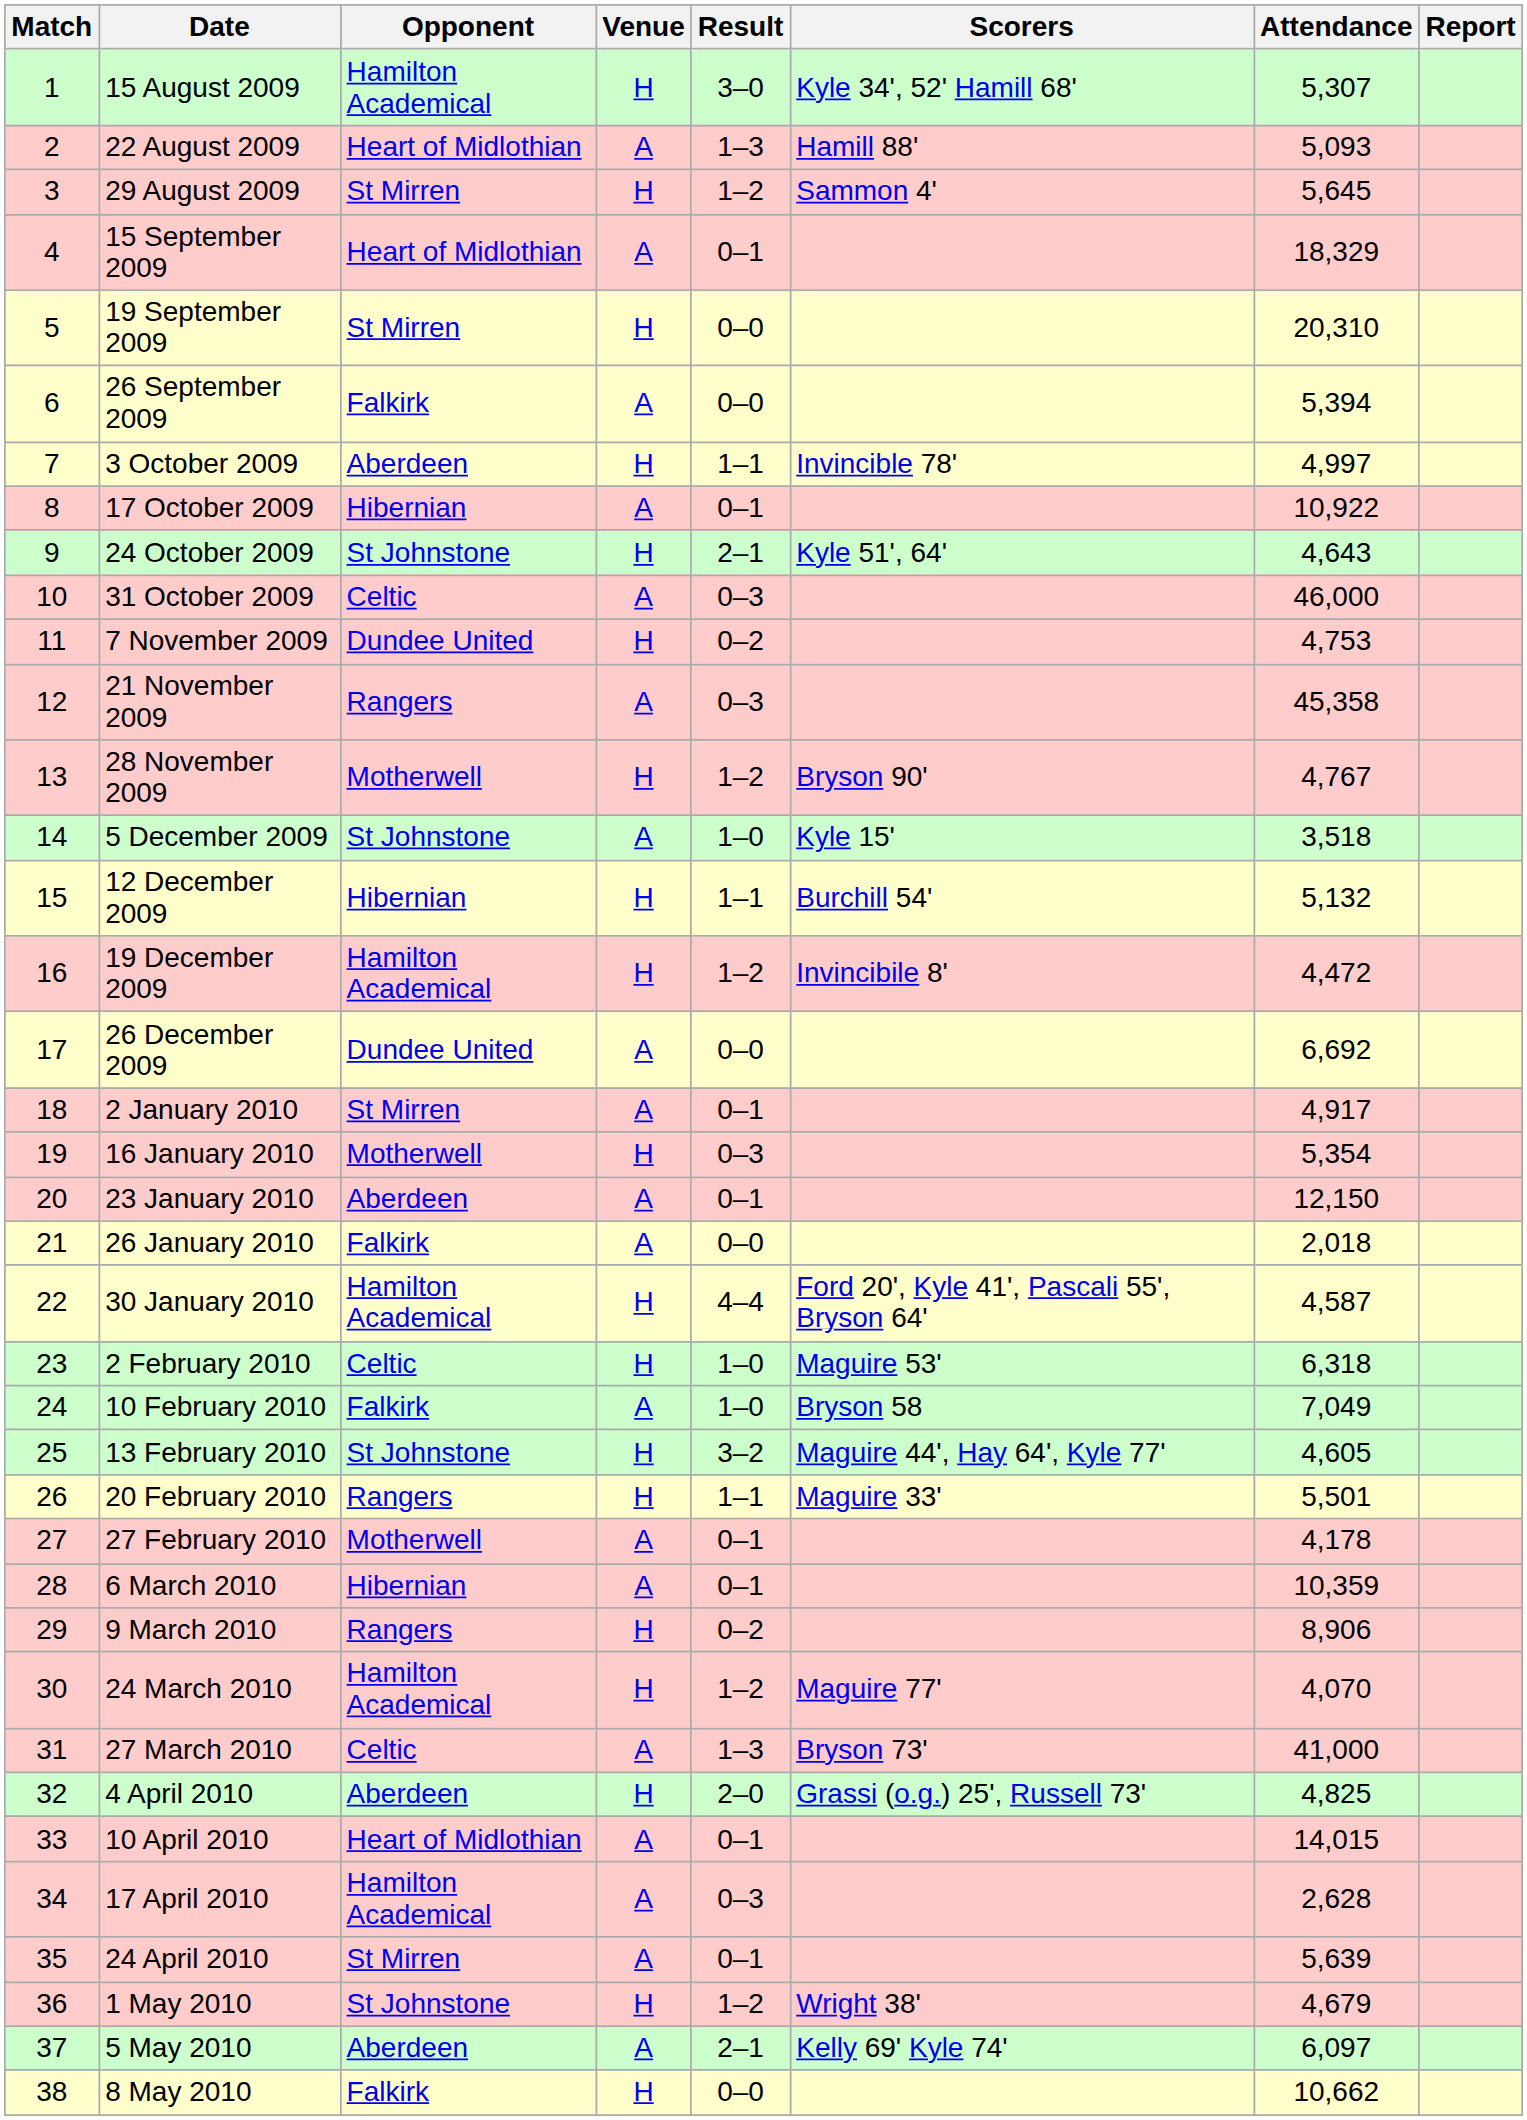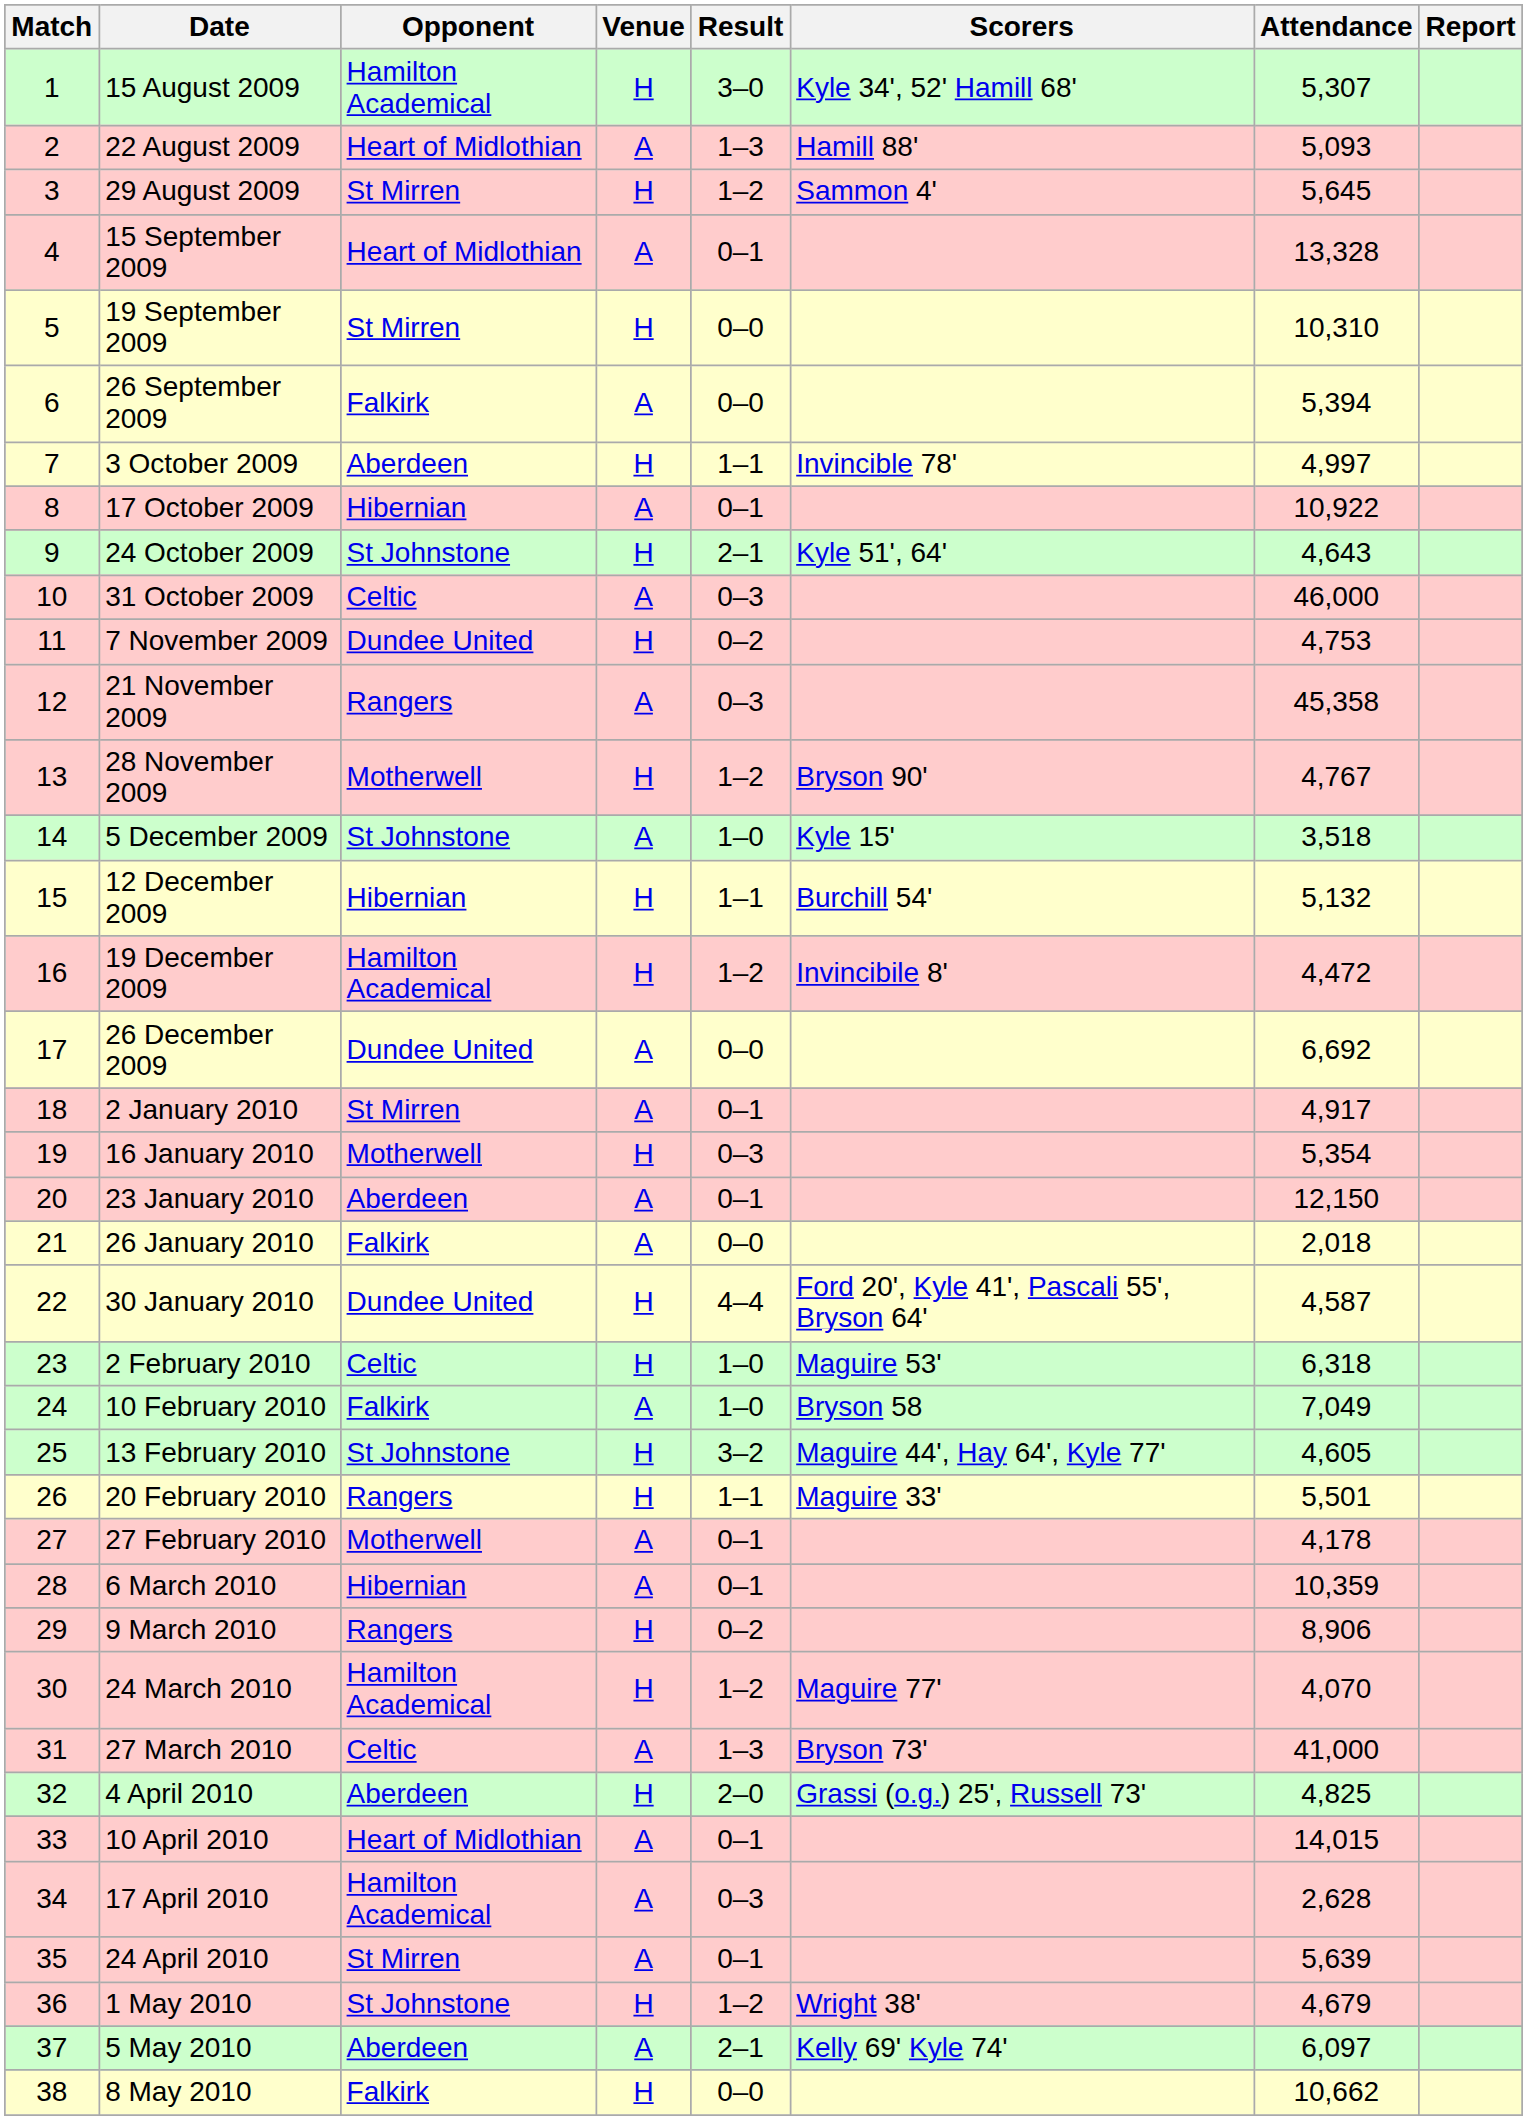 <table class="wikitable" style="text-align:center">
 <tr>
 <th>Match</th>
 <th>Date</th>
 <th>Opponent</th>
 <th>Venue</th>
 <th>Result</th>
 <th>Scorers</th>
 <th>Attendance</th>
 <th>Report</th>
 </tr>
 <tr bgcolor=#CCFFCC>
 <td>1</td>
 <td align=left>15 August 2009</td>
 <td align=left><a href='#'>Hamilton Academical</a></td>
 <td><a href='#'>H</a></td>
 <td>3–0</td>
 <td align=left><a href='#'>Kyle</a> 34', 52' <a href='#'>Hamill</a> 68'</td>
 <td>5,307</td>
 <td></td>
 </tr>
 <tr bgcolor=#FFCCCC>
 <td>2</td>
 <td align=left>22 August 2009</td>
 <td align=left><a href='#'>Heart of Midlothian</a></td>
 <td><a href='#'>A</a></td>
 <td>1–3</td>
 <td align=left><a href='#'>Hamill</a> 88'</td>
 <td>5,093</td>
 <td></td>
 </tr>
 <tr bgcolor=#FFCCCC>
 <td>3</td>
 <td align=left>29 August 2009</td>
 <td align=left><a href='#'>St Mirren</a></td>
 <td><a href='#'>H</a></td>
 <td>1–2</td>
 <td align=left><a href='#'>Sammon</a> 4'</td>
 <td>5,645</td>
 <td></td>
 </tr>
 <tr bgcolor=#FFCCCC>
 <td>4</td>
 <td align=left>15 September 2009</td>
 <td align=left><a href='#'>Heart of Midlothian</a></td>
 <td><a href='#'>A</a></td>
 <td>0–1</td>
 <td align=left></td>
-<td>18,329</td>
+<td>13,328</td>
 <td></td>
 </tr>
 <tr bgcolor=#FFFFCC>
 <td>5</td>
 <td align=left>19 September 2009</td>
 <td align=left><a href='#'>St Mirren</a></td>
 <td><a href='#'>H</a></td>
 <td>0–0</td>
 <td align=left></td>
-<td>20,310</td>
+<td>10,310</td>
 <td></td>
 </tr>
 <tr bgcolor=#FFFFCC>
 <td>6</td>
 <td align=left>26 September 2009</td>
 <td align=left><a href='#'>Falkirk</a></td>
 <td><a href='#'>A</a></td>
 <td>0–0</td>
 <td align=left></td>
 <td>5,394</td>
 <td></td>
 </tr>
 <tr bgcolor=#FFFFCC>
 <td>7</td>
 <td align=left>3 October 2009</td>
 <td align=left><a href='#'>Aberdeen</a></td>
 <td><a href='#'>H</a></td>
 <td>1–1</td>
 <td align=left><a href='#'>Invincible</a> 78'</td>
 <td>4,997</td>
 <td></td>
 </tr>
 <tr bgcolor=#FFCCCC>
 <td>8</td>
 <td align=left>17 October 2009</td>
 <td align=left><a href='#'>Hibernian</a></td>
 <td><a href='#'>A</a></td>
 <td>0–1</td>
 <td align=left></td>
 <td>10,922</td>
 <td></td>
 </tr>
 <tr bgcolor=#CCFFCC>
 <td>9</td>
 <td align=left>24 October 2009</td>
 <td align=left><a href='#'>St Johnstone</a></td>
 <td><a href='#'>H</a></td>
 <td>2–1</td>
 <td align=left><a href='#'>Kyle</a> 51', 64'</td>
 <td>4,643</td>
 <td></td>
 </tr>
 <tr bgcolor=#FFCCCC>
 <td>10</td>
 <td align=left>31 October 2009</td>
 <td align=left><a href='#'>Celtic</a></td>
 <td><a href='#'>A</a></td>
 <td>0–3</td>
 <td align=left></td>
 <td>46,000</td>
 <td></td>
 </tr>
 <tr bgcolor=#FFCCCC>
 <td>11</td>
 <td align=left>7 November 2009</td>
 <td align=left><a href='#'>Dundee United</a></td>
 <td><a href='#'>H</a></td>
 <td>0–2</td>
 <td align=left></td>
 <td>4,753</td>
 <td></td>
 </tr>
 <tr bgcolor=#FFCCCC>
 <td>12</td>
 <td align=left>21 November 2009</td>
 <td align=left><a href='#'>Rangers</a></td>
 <td><a href='#'>A</a></td>
 <td>0–3</td>
 <td align=left></td>
 <td>45,358</td>
 <td></td>
 </tr>
 <tr bgcolor=#FFCCCC>
 <td>13</td>
 <td align=left>28 November 2009</td>
 <td align=left><a href='#'>Motherwell</a></td>
 <td><a href='#'>H</a></td>
 <td>1–2</td>
 <td align=left><a href='#'>Bryson</a> 90'</td>
 <td>4,767</td>
 <td></td>
 </tr>
 <tr bgcolor=#CCFFCC>
 <td>14</td>
 <td align=left>5 December 2009</td>
 <td align=left><a href='#'>St Johnstone</a></td>
 <td><a href='#'>A</a></td>
 <td>1–0</td>
 <td align=left><a href='#'>Kyle</a> 15'</td>
 <td>3,518</td>
 <td></td>
 </tr>
 <tr bgcolor=#FFFFCC>
 <td>15</td>
 <td align=left>12 December 2009</td>
 <td align=left><a href='#'>Hibernian</a></td>
 <td><a href='#'>H</a></td>
 <td>1–1</td>
 <td align=left><a href='#'>Burchill</a> 54'</td>
 <td>5,132</td>
 <td></td>
 </tr>
 <tr bgcolor=#FFCCCC>
 <td>16</td>
 <td align=left>19 December 2009</td>
 <td align=left><a href='#'>Hamilton Academical</a></td>
 <td><a href='#'>H</a></td>
 <td>1–2</td>
 <td align=left><a href='#'>Invincibile</a> 8'</td>
 <td>4,472</td>
 <td></td>
 </tr>
 <tr bgcolor=#FFFFCC>
 <td>17</td>
 <td align=left>26 December 2009</td>
 <td align=left><a href='#'>Dundee United</a></td>
 <td><a href='#'>A</a></td>
 <td>0–0</td>
 <td align=left></td>
 <td>6,692</td>
 <td></td>
 </tr>
 <tr bgcolor=#FFCCCC>
 <td>18</td>
 <td align=left>2 January 2010</td>
 <td align=left><a href='#'>St Mirren</a></td>
 <td><a href='#'>A</a></td>
 <td>0–1</td>
 <td align=left></td>
 <td>4,917</td>
 <td></td>
 </tr>
 <tr bgcolor=#FFCCCC>
 <td>19</td>
 <td align=left>16 January 2010</td>
 <td align=left><a href='#'>Motherwell</a></td>
 <td><a href='#'>H</a></td>
 <td>0–3</td>
 <td align=left></td>
 <td>5,354</td>
 <td></td>
 </tr>
 <tr bgcolor=#FFCCCC>
 <td>20</td>
 <td align=left>23 January 2010</td>
 <td align=left><a href='#'>Aberdeen</a></td>
 <td><a href='#'>A</a></td>
 <td>0–1</td>
 <td align=left></td>
 <td>12,150</td>
 <td></td>
 </tr>
 <tr bgcolor=#FFFFCC>
 <td>21</td>
 <td align=left>26 January 2010</td>
 <td align=left><a href='#'>Falkirk</a></td>
 <td><a href='#'>A</a></td>
 <td>0–0</td>
 <td align=left></td>
 <td>2,018</td>
 <td></td>
 </tr>
 <tr bgcolor=#FFFFCC>
 <td>22</td>
 <td align=left>30 January 2010</td>
-<td align=left><a href='#'>Hamilton Academical</a></td>
+<td align=left><a href='#'>Dundee United</a></td>
 <td><a href='#'>H</a></td>
 <td>4–4</td>
 <td align=left><a href='#'>Ford</a> 20', <a href='#'>Kyle</a> 41', <a href='#'>Pascali</a> 55', <a href='#'>Bryson</a> 64'</td>
 <td>4,587</td>
 <td></td>
 </tr>
 <tr bgcolor=#CCFFCC>
 <td>23</td>
 <td align=left>2 February 2010</td>
 <td align=left><a href='#'>Celtic</a></td>
 <td><a href='#'>H</a></td>
 <td>1–0</td>
 <td align=left><a href='#'>Maguire</a> 53'</td>
 <td>6,318</td>
 <td></td>
 </tr>
 <tr bgcolor=#CCFFCC>
 <td>24</td>
 <td align=left>10 February 2010</td>
 <td align=left><a href='#'>Falkirk</a></td>
 <td><a href='#'>A</a></td>
 <td>1–0</td>
 <td align=left><a href='#'>Bryson</a> 58</td>
 <td>7,049</td>
 <td></td>
 </tr>
 <tr bgcolor=#CCFFCC>
 <td>25</td>
 <td align=left>13 February 2010</td>
 <td align=left><a href='#'>St Johnstone</a></td>
 <td><a href='#'>H</a></td>
 <td>3–2</td>
 <td align=left><a href='#'>Maguire</a> 44', <a href='#'>Hay</a> 64', <a href='#'>Kyle</a> 77'</td>
 <td>4,605</td>
 <td></td>
 </tr>
 <tr bgcolor=#FFFFCC>
 <td>26</td>
 <td align=left>20 February 2010</td>
 <td align=left><a href='#'>Rangers</a></td>
 <td><a href='#'>H</a></td>
 <td>1–1</td>
 <td align=left><a href='#'>Maguire</a> 33'</td>
 <td>5,501</td>
 <td></td>
 </tr>
 <tr bgcolor=#FFCCCC>
 <td>27</td>
 <td align=left>27 February 2010</td>
 <td align=left><a href='#'>Motherwell</a></td>
 <td><a href='#'>A</a></td>
 <td>0–1</td>
 <td align=left></td>
 <td>4,178</td>
 <td></td>
 </tr>
 <tr bgcolor=#FFCCCC>
 <td>28</td>
 <td align=left>6 March 2010</td>
 <td align=left><a href='#'>Hibernian</a></td>
 <td><a href='#'>A</a></td>
 <td>0–1</td>
 <td align=left></td>
 <td>10,359</td>
 <td></td>
 </tr>
 <tr bgcolor=#FFCCCC>
 <td>29</td>
 <td align=left>9 March 2010</td>
 <td align=left><a href='#'>Rangers</a></td>
 <td><a href='#'>H</a></td>
 <td>0–2</td>
 <td align=left></td>
 <td>8,906</td>
 <td></td>
 </tr>
 <tr bgcolor=#FFCCCC>
 <td>30</td>
 <td align=left>24 March 2010</td>
 <td align=left><a href='#'>Hamilton Academical</a></td>
 <td><a href='#'>H</a></td>
 <td>1–2</td>
 <td align=left><a href='#'>Maguire</a> 77'</td>
 <td>4,070</td>
 <td></td>
 </tr>
 <tr bgcolor=#FFCCCC>
 <td>31</td>
 <td align=left>27 March 2010</td>
 <td align=left><a href='#'>Celtic</a></td>
 <td><a href='#'>A</a></td>
 <td>1–3</td>
 <td align=left><a href='#'>Bryson</a> 73'</td>
 <td>41,000</td>
 <td></td>
 </tr>
 <tr bgcolor=#CCFFCC>
 <td>32</td>
 <td align=left>4 April 2010</td>
 <td align=left><a href='#'>Aberdeen</a></td>
 <td><a href='#'>H</a></td>
 <td>2–0</td>
 <td align=left><a href='#'>Grassi</a> (<a href='#'>o.g.</a>) 25', <a href='#'>Russell</a> 73'</td>
 <td>4,825</td>
 <td></td>
 </tr>
 <tr bgcolor=#FFCCCC>
 <td>33</td>
 <td align=left>10 April 2010</td>
 <td align=left><a href='#'>Heart of Midlothian</a></td>
 <td><a href='#'>A</a></td>
 <td>0–1</td>
 <td align=left></td>
 <td>14,015</td>
 <td></td>
 </tr>
 <tr bgcolor=#FFCCCC>
 <td>34</td>
 <td align=left>17 April 2010</td>
 <td align=left><a href='#'>Hamilton Academical</a></td>
 <td><a href='#'>A</a></td>
 <td>0–3</td>
 <td align=left></td>
 <td>2,628</td>
 <td></td>
 </tr>
 <tr bgcolor=#FFCCCC>
 <td>35</td>
 <td align=left>24 April 2010</td>
 <td align=left><a href='#'>St Mirren</a></td>
 <td><a href='#'>A</a></td>
 <td>0–1</td>
 <td align=left></td>
 <td>5,639</td>
 <td></td>
 </tr>
 <tr bgcolor=#FFCCCC>
 <td>36</td>
 <td align=left>1 May 2010</td>
 <td align=left><a href='#'>St Johnstone</a></td>
 <td><a href='#'>H</a></td>
 <td>1–2</td>
 <td align=left><a href='#'>Wright</a> 38'</td>
 <td>4,679</td>
 <td></td>
 </tr>
 <tr bgcolor=#CCFFCC>
 <td>37</td>
 <td align=left>5 May 2010</td>
 <td align=left><a href='#'>Aberdeen</a></td>
 <td><a href='#'>A</a></td>
 <td>2–1</td>
 <td align=left><a href='#'>Kelly</a> 69' <a href='#'>Kyle</a> 74'</td>
 <td>6,097</td>
 <td></td>
 </tr>
 <tr bgcolor=#FFFFCC>
 <td>38</td>
 <td align=left>8 May 2010</td>
 <td align=left><a href='#'>Falkirk</a></td>
 <td><a href='#'>H</a></td>
 <td>0–0</td>
 <td align=left></td>
 <td>10,662</td>
 <td></td>
 </tr>
 <tr>
 </tr>
 </table>
